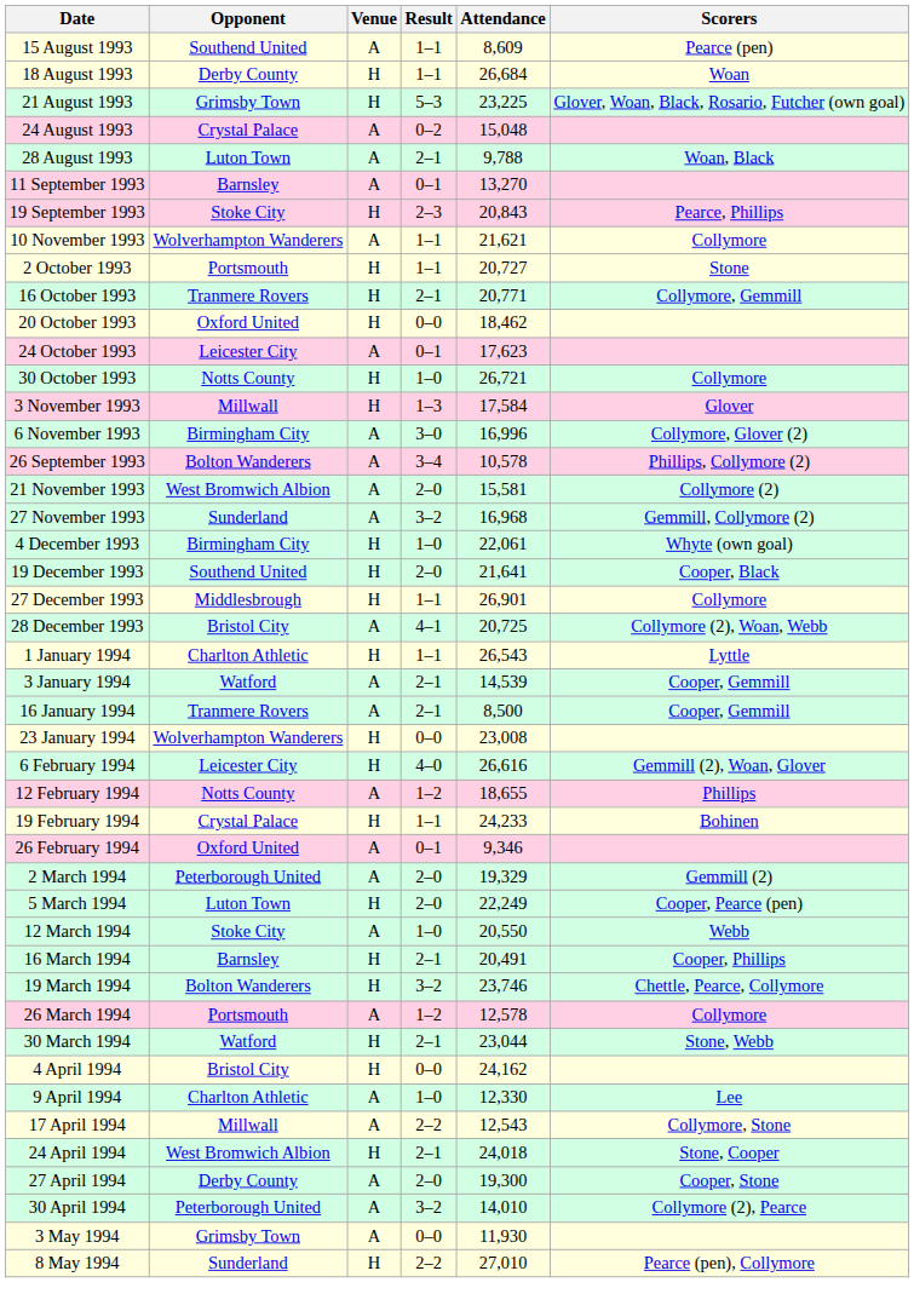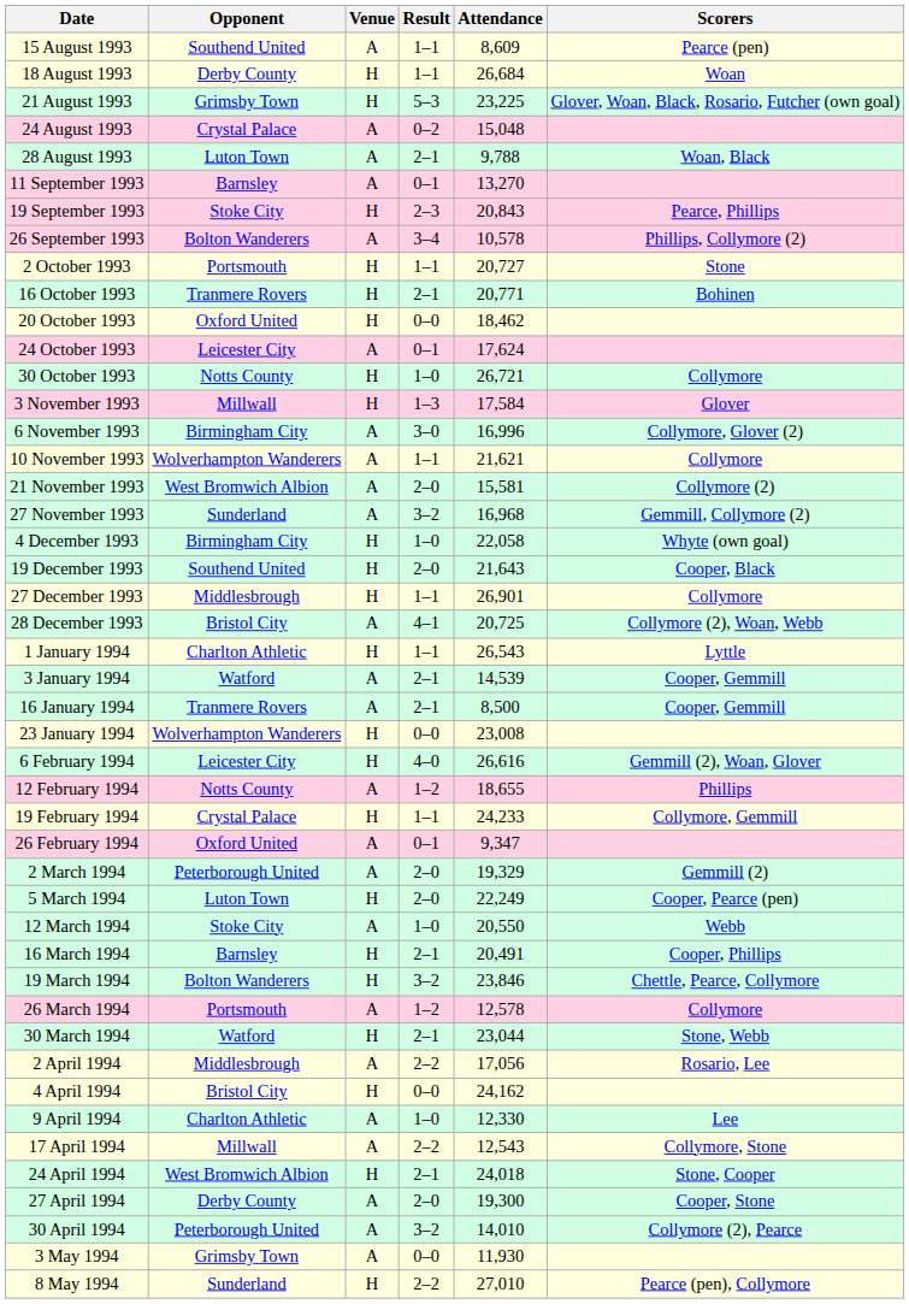 <table class="wikitable sortable" style="text-align:center;">
 <tr>
 <th>Date</th>
 <th>Opponent</th>
 <th>Venue</th>
 <th>Result</th>
 <th>Attendance</th>
 <th>Scorers</th>
 </tr>
 <tr style="background:#ffffdd;">
 <td>15 August 1993</td>
 <td><a href='#'>Southend United</a></td>
 <td>A</td>
 <td>1–1</td>
 <td>8,609</td>
 <td><a href='#'>Pearce</a> (pen)</td>
 </tr>
 <tr style="background:#ffffdd;">
 <td>18 August 1993</td>
 <td><a href='#'>Derby County</a></td>
 <td>H</td>
 <td>1–1</td>
 <td>26,684</td>
 <td><a href='#'>Woan</a></td>
 </tr>
 <tr style="background:#d0ffe3;">
 <td>21 August 1993</td>
 <td><a href='#'>Grimsby Town</a></td>
 <td>H</td>
 <td>5–3</td>
 <td>23,225</td>
 <td><a href='#'>Glover</a>, <a href='#'>Woan</a>, <a href='#'>Black</a>, <a href='#'>Rosario</a>, <a href='#'>Futcher</a> (own goal)</td>
 </tr>
 <tr style="background:#ffd0e3;">
 <td>24 August 1993</td>
 <td><a href='#'>Crystal Palace</a></td>
 <td>A</td>
 <td>0–2</td>
 <td>15,048</td>
 <td></td>
 </tr>
 <tr style="background:#d0ffe3;">
 <td>28 August 1993</td>
 <td><a href='#'>Luton Town</a></td>
 <td>A</td>
 <td>2–1</td>
 <td>9,788</td>
 <td><a href='#'>Woan</a>, <a href='#'>Black</a></td>
 </tr>
 <tr style="background:#ffd0e3;">
 <td>11 September 1993</td>
 <td><a href='#'>Barnsley</a></td>
 <td>A</td>
 <td>0–1</td>
 <td>13,270</td>
 <td></td>
 </tr>
 <tr style="background:#ffd0e3;">
 <td>19 September 1993</td>
 <td><a href='#'>Stoke City</a></td>
 <td>H</td>
 <td>2–3</td>
 <td>20,843</td>
 <td><a href='#'>Pearce</a>, <a href='#'>Phillips</a></td>
 </tr>
-<tr style="background:#ffffdd;">
-<td>10 November 1993</td>
-<td><a href='#'>Wolverhampton Wanderers</a></td>
+<tr style="background:#ffd0e3;">
+<td>26 September 1993</td>
+<td><a href='#'>Bolton Wanderers</a></td>
 <td>A</td>
-<td>1–1</td>
-<td>21,621</td>
-<td><a href='#'>Collymore</a></td>
+<td>3–4</td>
+<td>10,578</td>
+<td><a href='#'>Phillips</a>, <a href='#'>Collymore</a> (2)</td>
 </tr>
 <tr style="background:#ffffdd;">
 <td>2 October 1993</td>
 <td><a href='#'>Portsmouth</a></td>
 <td>H</td>
 <td>1–1</td>
 <td>20,727</td>
 <td><a href='#'>Stone</a></td>
 </tr>
 <tr style="background:#d0ffe3;">
 <td>16 October 1993</td>
 <td><a href='#'>Tranmere Rovers</a></td>
 <td>H</td>
 <td>2–1</td>
 <td>20,771</td>
-<td><a href='#'>Collymore</a>, <a href='#'>Gemmill</a></td>
+<td><a href='#'>Bohinen</a></td>
 </tr>
 <tr style="background:#ffffdd;">
 <td>20 October 1993</td>
 <td><a href='#'>Oxford United</a></td>
 <td>H</td>
 <td>0–0</td>
 <td>18,462</td>
 <td></td>
 </tr>
 <tr style="background:#ffd0e3;">
 <td>24 October 1993</td>
 <td><a href='#'>Leicester City</a></td>
 <td>A</td>
 <td>0–1</td>
-<td>17,623</td>
+<td>17,624</td>
 <td></td>
 </tr>
 <tr style="background:#d0ffe3;">
 <td>30 October 1993</td>
 <td><a href='#'>Notts County</a></td>
 <td>H</td>
 <td>1–0</td>
 <td>26,721</td>
 <td><a href='#'>Collymore</a></td>
 </tr>
 <tr style="background:#ffd0e3;">
 <td>3 November 1993</td>
 <td><a href='#'>Millwall</a></td>
 <td>H</td>
 <td>1–3</td>
 <td>17,584</td>
 <td><a href='#'>Glover</a></td>
 </tr>
 <tr style="background:#d0ffe3;">
 <td>6 November 1993</td>
 <td><a href='#'>Birmingham City</a></td>
 <td>A</td>
 <td>3–0</td>
 <td>16,996</td>
 <td><a href='#'>Collymore</a>, <a href='#'>Glover</a> (2)</td>
 </tr>
-<tr style="background:#ffd0e3;">
-<td>26 September 1993</td>
-<td><a href='#'>Bolton Wanderers</a></td>
+<tr style="background:#ffffdd;">
+<td>10 November 1993</td>
+<td><a href='#'>Wolverhampton Wanderers</a></td>
 <td>A</td>
-<td>3–4</td>
-<td>10,578</td>
-<td><a href='#'>Phillips</a>, <a href='#'>Collymore</a> (2)</td>
+<td>1–1</td>
+<td>21,621</td>
+<td><a href='#'>Collymore</a></td>
 </tr>
 <tr style="background:#d0ffe3;">
 <td>21 November 1993</td>
 <td><a href='#'>West Bromwich Albion</a></td>
 <td>A</td>
 <td>2–0</td>
 <td>15,581</td>
 <td><a href='#'>Collymore</a> (2)</td>
 </tr>
 <tr style="background:#d0ffe3;">
 <td>27 November 1993</td>
 <td><a href='#'>Sunderland</a></td>
 <td>A</td>
 <td>3–2</td>
 <td>16,968</td>
 <td><a href='#'>Gemmill</a>, <a href='#'>Collymore</a> (2)</td>
 </tr>
 <tr style="background:#d0ffe3;">
 <td>4 December 1993</td>
 <td><a href='#'>Birmingham City</a></td>
 <td>H</td>
 <td>1–0</td>
-<td>22,061</td>
+<td>22,058</td>
 <td><a href='#'>Whyte</a> (own goal)</td>
 </tr>
 <tr style="background:#d0ffe3;">
 <td>19 December 1993</td>
 <td><a href='#'>Southend United</a></td>
 <td>H</td>
 <td>2–0</td>
-<td>21,641</td>
+<td>21,643</td>
 <td><a href='#'>Cooper</a>, <a href='#'>Black</a></td>
 </tr>
 <tr style="background:#ffffdd;">
 <td>27 December 1993</td>
 <td><a href='#'>Middlesbrough</a></td>
 <td>H</td>
 <td>1–1</td>
 <td>26,901</td>
 <td><a href='#'>Collymore</a></td>
 </tr>
 <tr style="background:#d0ffe3;">
 <td>28 December 1993</td>
 <td><a href='#'>Bristol City</a></td>
 <td>A</td>
 <td>4–1</td>
 <td>20,725</td>
 <td><a href='#'>Collymore</a> (2), <a href='#'>Woan</a>, <a href='#'>Webb</a></td>
 </tr>
 <tr style="background:#ffffdd;">
 <td>1 January 1994</td>
 <td><a href='#'>Charlton Athletic</a></td>
 <td>H</td>
 <td>1–1</td>
 <td>26,543</td>
 <td><a href='#'>Lyttle</a></td>
 </tr>
 <tr style="background:#d0ffe3;">
 <td>3 January 1994</td>
 <td><a href='#'>Watford</a></td>
 <td>A</td>
 <td>2–1</td>
 <td>14,539</td>
 <td><a href='#'>Cooper</a>, <a href='#'>Gemmill</a></td>
 </tr>
 <tr style="background:#d0ffe3;">
 <td>16 January 1994</td>
 <td><a href='#'>Tranmere Rovers</a></td>
 <td>A</td>
 <td>2–1</td>
 <td>8,500</td>
 <td><a href='#'>Cooper</a>, <a href='#'>Gemmill</a></td>
 </tr>
 <tr style="background:#ffffdd;">
 <td>23 January 1994</td>
 <td><a href='#'>Wolverhampton Wanderers</a></td>
 <td>H</td>
 <td>0–0</td>
 <td>23,008</td>
 <td></td>
 </tr>
 <tr style="background:#d0ffe3;">
 <td>6 February 1994</td>
 <td><a href='#'>Leicester City</a></td>
 <td>H</td>
 <td>4–0</td>
 <td>26,616</td>
 <td><a href='#'>Gemmill</a> (2), <a href='#'>Woan</a>, <a href='#'>Glover</a></td>
 </tr>
 <tr style="background:#ffd0e3;">
 <td>12 February 1994</td>
 <td><a href='#'>Notts County</a></td>
 <td>A</td>
 <td>1–2</td>
 <td>18,655</td>
 <td><a href='#'>Phillips</a></td>
 </tr>
 <tr style="background:#ffffdd;">
 <td>19 February 1994</td>
 <td><a href='#'>Crystal Palace</a></td>
 <td>H</td>
 <td>1–1</td>
 <td>24,233</td>
-<td><a href='#'>Bohinen</a></td>
+<td><a href='#'>Collymore</a>, <a href='#'>Gemmill</a></td>
 </tr>
 <tr style="background:#ffd0e3;">
 <td>26 February 1994</td>
 <td><a href='#'>Oxford United</a></td>
 <td>A</td>
 <td>0–1</td>
-<td>9,346</td>
+<td>9,347</td>
 <td></td>
 </tr>
 <tr style="background:#d0ffe3;">
 <td>2 March 1994</td>
 <td><a href='#'>Peterborough United</a></td>
 <td>A</td>
 <td>2–0</td>
 <td>19,329</td>
 <td><a href='#'>Gemmill</a> (2)</td>
 </tr>
 <tr style="background:#d0ffe3;">
 <td>5 March 1994</td>
 <td><a href='#'>Luton Town</a></td>
 <td>H</td>
 <td>2–0</td>
 <td>22,249</td>
 <td><a href='#'>Cooper</a>, <a href='#'>Pearce</a> (pen)</td>
 </tr>
 <tr style="background:#d0ffe3;">
 <td>12 March 1994</td>
 <td><a href='#'>Stoke City</a></td>
 <td>A</td>
 <td>1–0</td>
 <td>20,550</td>
 <td><a href='#'>Webb</a></td>
 </tr>
 <tr style="background:#d0ffe3;">
 <td>16 March 1994</td>
 <td><a href='#'>Barnsley</a></td>
 <td>H</td>
 <td>2–1</td>
 <td>20,491</td>
 <td><a href='#'>Cooper</a>, <a href='#'>Phillips</a></td>
 </tr>
 <tr style="background:#d0ffe3;">
 <td>19 March 1994</td>
 <td><a href='#'>Bolton Wanderers</a></td>
 <td>H</td>
 <td>3–2</td>
-<td>23,746</td>
+<td>23,846</td>
 <td><a href='#'>Chettle</a>, <a href='#'>Pearce</a>, <a href='#'>Collymore</a></td>
 </tr>
 <tr style="background:#ffd0e3;">
 <td>26 March 1994</td>
 <td><a href='#'>Portsmouth</a></td>
 <td>A</td>
 <td>1–2</td>
 <td>12,578</td>
 <td><a href='#'>Collymore</a></td>
 </tr>
 <tr style="background:#d0ffe3;">
 <td>30 March 1994</td>
 <td><a href='#'>Watford</a></td>
 <td>H</td>
 <td>2–1</td>
 <td>23,044</td>
 <td><a href='#'>Stone</a>, <a href='#'>Webb</a></td>
+</tr>
+<tr style="background:#ffffdd;">
+<td>2 April 1994</td>
+<td><a href='#'>Middlesbrough</a></td>
+<td>A</td>
+<td>2–2</td>
+<td>17,056</td>
+<td><a href='#'>Rosario</a>, <a href='#'>Lee</a></td>
 </tr>
 <tr style="background:#ffffdd;">
 <td>4 April 1994</td>
 <td><a href='#'>Bristol City</a></td>
 <td>H</td>
 <td>0–0</td>
 <td>24,162</td>
 <td></td>
 </tr>
 <tr style="background:#d0ffe3;">
 <td>9 April 1994</td>
 <td><a href='#'>Charlton Athletic</a></td>
 <td>A</td>
 <td>1–0</td>
 <td>12,330</td>
 <td><a href='#'>Lee</a></td>
 </tr>
 <tr style="background:#ffffdd;">
 <td>17 April 1994</td>
 <td><a href='#'>Millwall</a></td>
 <td>A</td>
 <td>2–2</td>
 <td>12,543</td>
 <td><a href='#'>Collymore</a>, <a href='#'>Stone</a></td>
 </tr>
 <tr style="background:#d0ffe3;">
 <td>24 April 1994</td>
 <td><a href='#'>West Bromwich Albion</a></td>
 <td>H</td>
 <td>2–1</td>
 <td>24,018</td>
 <td><a href='#'>Stone</a>, <a href='#'>Cooper</a></td>
 </tr>
 <tr style="background:#d0ffe3;">
 <td>27 April 1994</td>
 <td><a href='#'>Derby County</a></td>
 <td>A</td>
 <td>2–0</td>
 <td>19,300</td>
 <td><a href='#'>Cooper</a>, <a href='#'>Stone</a></td>
 </tr>
 <tr style="background:#d0ffe3;">
 <td>30 April 1994</td>
 <td><a href='#'>Peterborough United</a></td>
 <td>A</td>
 <td>3–2</td>
 <td>14,010</td>
 <td><a href='#'>Collymore</a> (2), <a href='#'>Pearce</a></td>
 </tr>
 <tr style="background:#ffffdd;">
 <td>3 May 1994</td>
 <td><a href='#'>Grimsby Town</a></td>
 <td>A</td>
 <td>0–0</td>
 <td>11,930</td>
 <td></td>
 </tr>
 <tr style="background:#ffffdd;">
 <td>8 May 1994</td>
 <td><a href='#'>Sunderland</a></td>
 <td>H</td>
 <td>2–2</td>
 <td>27,010</td>
 <td><a href='#'>Pearce</a> (pen), <a href='#'>Collymore</a></td>
 </tr>
 </table>
